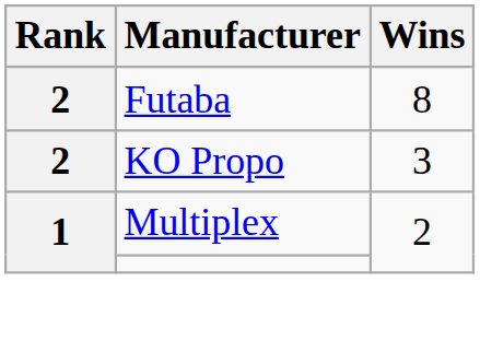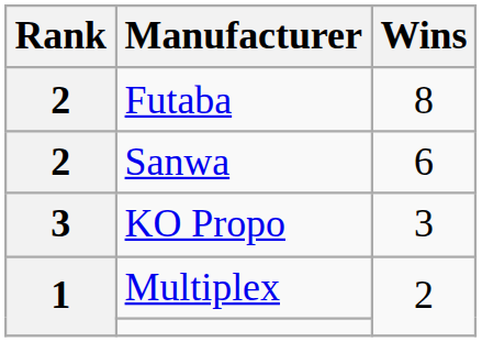 <table class="wikitable">
 <tr>
 <th>Rank</th>
 <th>Manufacturer</th>
 <th>Wins</th>
 </tr>
 <tr>
 <th>2</th>
 <td> <a href='#'>Futaba</a></td>
 <td style="text-align:center;">8</td>
 </tr>
 <tr>
 <th>2</th>
+<td> <a href='#'>Sanwa</a></td>
+<td style="text-align:center;">6</td>
+</tr>
+<tr>
+<th>3</th>
 <td> <a href='#'>KO Propo</a></td>
 <td style="text-align:center;">3</td>
 </tr>
 <tr>
 <th rowspan="2">1</th>
 <td> <a href='#'>Multiplex</a></td>
 <td rowspan="2" align="center">2</td>
 </tr>
 <tr>
 <td> </td>
 </tr>
 </table>
